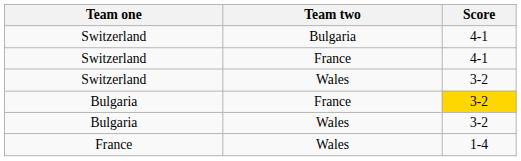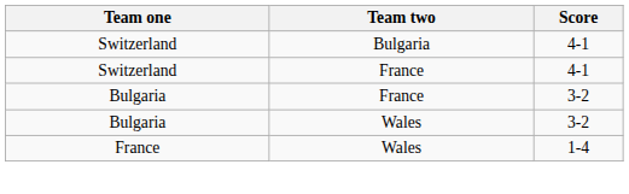 <table class="wikitable" style="text-align: center">
 <tr>
 <th width=250>Team one</th>
 <th width=250>Team two</th>
 <th width=80>Score</th>
 </tr>
 <tr>
 <td> Switzerland</td>
 <td> Bulgaria</td>
 <td>4-1</td>
 </tr>
 <tr>
 <td> Switzerland</td>
 <td> France</td>
 <td>4-1</td>
 </tr>
 <tr>
-<td> Switzerland</td>
-<td> Wales</td>
-<td>3-2</td>
-</tr>
-<tr>
 <td> Bulgaria</td>
 <td> France</td>
-<td style="background: gold;">3-2</td>
+<td>3-2</td>
 </tr>
 <tr>
 <td> Bulgaria</td>
 <td> Wales</td>
 <td>3-2</td>
 </tr>
 <tr>
 <td> France</td>
 <td> Wales</td>
 <td>1-4</td>
 </tr>
 </table>
